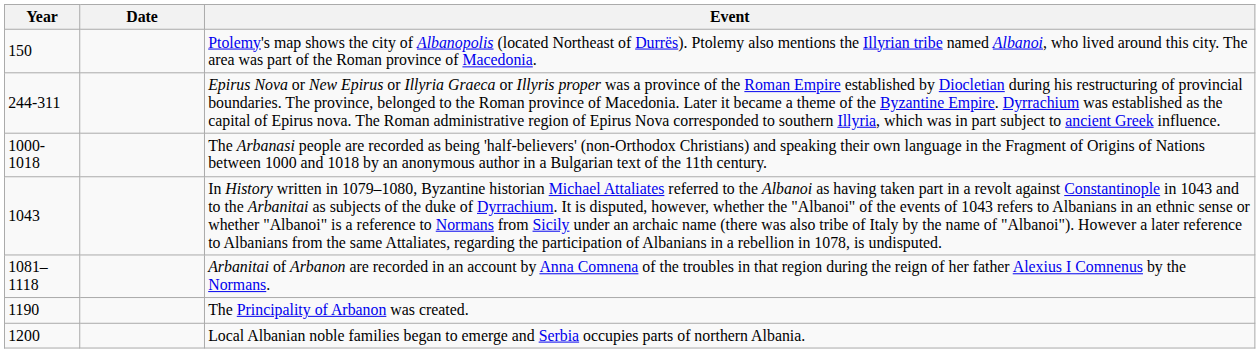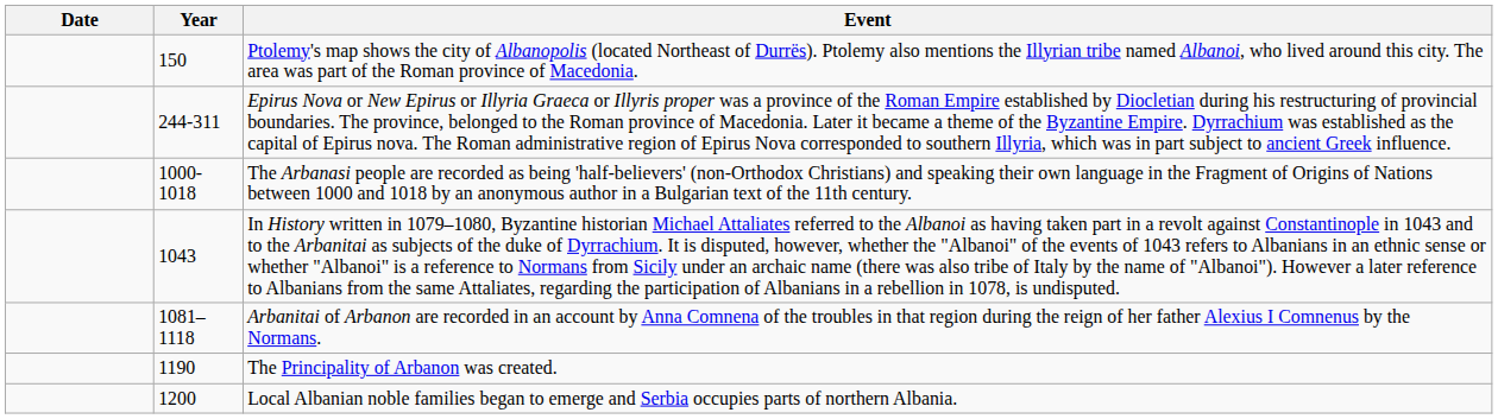 <table class="wikitable" width="100%">
 <tr>
+<th style="width:10%">Date</th>
 <th style="width:6%">Year</th>
-<th style="width:10%">Date</th>
 <th>Event</th>
 </tr>
 <tr>
+<td></td>
 <td>150</td>
-<td></td>
 <td><a href='#'>Ptolemy</a>'s map shows the city of <em><a href='#'>Albanopolis</a></em> (located Northeast of <a href='#'>Durrës</a>). Ptolemy also mentions the <a href='#'>Illyrian tribe</a> named <em><a href='#'>Albanoi</a></em>, who lived around this city. The area was part of the Roman province of <a href='#'>Macedonia</a>.</td>
 </tr>
 <tr>
+<td></td>
 <td>244-311</td>
-<td></td>
 <td><em>Epirus Nova</em> or <em>New Epirus</em> or <em>Illyria Graeca</em> or <em>Illyris proper</em> was a province of the <a href='#'>Roman Empire</a> established by <a href='#'>Diocletian</a> during his restructuring of provincial boundaries. The province, belonged to the Roman province of Macedonia. Later it became a theme of the <a href='#'>Byzantine Empire</a>. <a href='#'>Dyrrachium</a> was established as the capital of Epirus nova. The Roman administrative region of Epirus Nova corresponded to southern <a href='#'>Illyria</a>, which was in part subject to <a href='#'>ancient Greek</a> influence.</td>
 </tr>
 <tr>
+<td></td>
 <td>1000-1018</td>
-<td></td>
 <td>The <em>Arbanasi</em> people are recorded as being 'half-believers' (non-Orthodox Christians) and speaking their own language in the Fragment of Origins of Nations between 1000 and 1018 by an anonymous author in a Bulgarian text of the 11th century.</td>
 </tr>
 <tr>
+<td></td>
 <td>1043</td>
-<td></td>
 <td>In <em>History</em> written in 1079–1080, Byzantine historian <a href='#'>Michael Attaliates</a> referred to the <em>Albanoi</em> as having taken part in a revolt against <a href='#'>Constantinople</a> in 1043 and to the <em>Arbanitai</em> as subjects of the duke of <a href='#'>Dyrrachium</a>. It is disputed, however, whether the "Albanoi" of the events of 1043 refers to Albanians in an ethnic sense or whether "Albanoi" is a reference to <a href='#'>Normans</a> from <a href='#'>Sicily</a> under an archaic name (there was also tribe of Italy by the name of "Albanoi"). However a later reference to Albanians from the same Attaliates, regarding the participation of Albanians in a rebellion in 1078, is undisputed.</td>
 </tr>
 <tr>
+<td></td>
 <td>1081–1118</td>
-<td></td>
 <td><em>Arbanitai</em> of <em>Arbanon</em> are recorded in an account by <a href='#'>Anna Comnena</a> of the troubles in that region during the reign of her father <a href='#'>Alexius I Comnenus</a> by the <a href='#'>Normans</a>.</td>
 </tr>
 <tr>
+<td></td>
 <td>1190</td>
-<td></td>
 <td>The <a href='#'>Principality of Arbanon</a> was created.</td>
 </tr>
 <tr>
+<td></td>
 <td>1200</td>
-<td></td>
 <td>Local Albanian noble families began to emerge and <a href='#'>Serbia</a> occupies parts of northern Albania.</td>
 </tr>
 </table>
